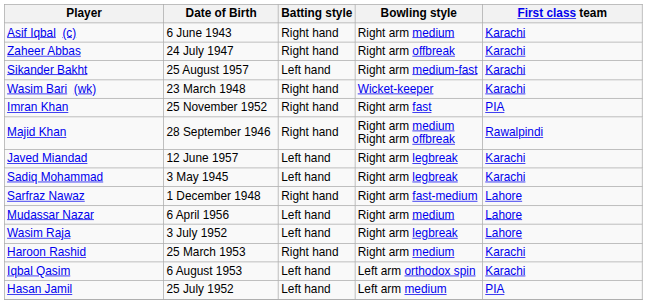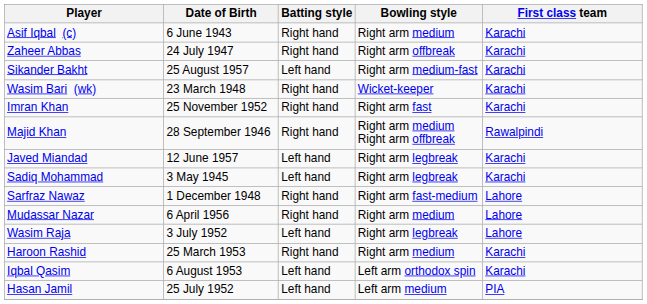 <table class="wikitable">
 <tr>
 <th width="25%">Player</th>
 <th width="18%">Date of Birth</th>
 <th width="12%">Batting style</th>
 <th width="20%">Bowling style</th>
 <th width="25%"><a href='#'>First class</a> team</th>
 </tr>
 <tr>
 <td><a href='#'>Asif Iqbal</a>  <a href='#'>(c)</a></td>
 <td>6 June 1943</td>
 <td>Right hand</td>
 <td>Right arm <a href='#'>medium</a></td>
 <td> <a href='#'>Karachi</a></td>
 </tr>
 <tr>
 <td><a href='#'>Zaheer Abbas</a></td>
 <td>24 July 1947</td>
 <td>Right hand</td>
 <td>Right arm <a href='#'>offbreak</a></td>
 <td> <a href='#'>Karachi</a></td>
 </tr>
 <tr>
 <td><a href='#'>Sikander Bakht</a></td>
 <td>25 August 1957</td>
 <td>Left hand</td>
 <td>Right arm <a href='#'>medium-fast</a></td>
 <td> <a href='#'>Karachi</a></td>
 </tr>
 <tr>
 <td><a href='#'>Wasim Bari</a>  <a href='#'>(wk)</a></td>
 <td>23 March 1948</td>
 <td>Right hand</td>
 <td><a href='#'>Wicket-keeper</a></td>
 <td> <a href='#'>Karachi</a></td>
 </tr>
 <tr>
 <td><a href='#'>Imran Khan</a></td>
 <td>25 November 1952</td>
 <td>Right hand</td>
 <td>Right arm <a href='#'>fast</a></td>
-<td> <a href='#'>PIA</a></td>
+<td> <a href='#'>Karachi</a></td>
 </tr>
 <tr>
 <td><a href='#'>Majid Khan</a></td>
 <td>28 September 1946</td>
 <td>Right hand</td>
 <td>Right arm <a href='#'>medium</a><br>Right arm <a href='#'>offbreak</a></td>
 <td> <a href='#'>Rawalpindi</a></td>
 </tr>
 <tr>
 <td><a href='#'>Javed Miandad</a></td>
 <td>12 June 1957</td>
 <td>Left hand</td>
 <td>Right arm <a href='#'>legbreak</a></td>
 <td> <a href='#'>Karachi</a></td>
 </tr>
 <tr>
 <td><a href='#'>Sadiq Mohammad</a></td>
 <td>3 May 1945</td>
 <td>Left hand</td>
 <td>Right arm <a href='#'>legbreak</a></td>
 <td> <a href='#'>Karachi</a></td>
 </tr>
 <tr>
 <td><a href='#'>Sarfraz Nawaz</a></td>
 <td>1 December 1948</td>
 <td>Right hand</td>
 <td>Right arm <a href='#'>fast-medium</a></td>
 <td> <a href='#'>Lahore</a></td>
 </tr>
 <tr>
 <td><a href='#'>Mudassar Nazar</a></td>
 <td>6 April 1956</td>
-<td>Left hand</td>
+<td>Right hand</td>
 <td>Right arm <a href='#'>medium</a></td>
 <td> <a href='#'>Lahore</a></td>
 </tr>
 <tr>
 <td><a href='#'>Wasim Raja</a></td>
 <td>3 July 1952</td>
 <td>Left hand</td>
 <td>Right arm <a href='#'>legbreak</a></td>
 <td> <a href='#'>Lahore</a></td>
 </tr>
 <tr>
 <td><a href='#'>Haroon Rashid</a></td>
 <td>25 March 1953</td>
 <td>Right hand</td>
 <td>Right arm <a href='#'>medium</a></td>
 <td> <a href='#'>Karachi</a></td>
 </tr>
 <tr>
 <td><a href='#'>Iqbal Qasim</a></td>
 <td>6 August 1953</td>
 <td>Left hand</td>
 <td>Left arm <a href='#'>orthodox spin</a></td>
 <td> <a href='#'>Karachi</a></td>
 </tr>
 <tr>
 <td><a href='#'>Hasan Jamil</a></td>
 <td>25 July 1952</td>
 <td>Left hand</td>
 <td>Left arm <a href='#'>medium</a></td>
 <td> <a href='#'>PIA</a></td>
 </tr>
 <tr>
 </tr>
 </table>
